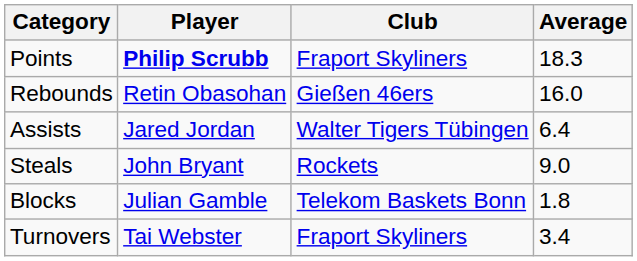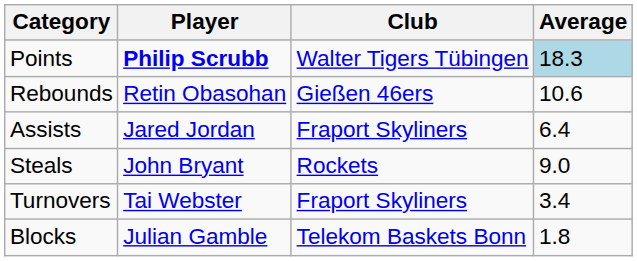 <table class="wikitable">
 <tr>
 <th>Category</th>
 <th>Player</th>
 <th>Club</th>
 <th>Average</th>
 </tr>
 <tr>
 <td>Points</td>
 <td><strong> <a href='#'>Philip Scrubb</a></strong></td>
-<td><a href='#'>Fraport Skyliners</a></td>
-<td>18.3</td>
+<td><a href='#'>Walter Tigers Tübingen</a></td>
+<td style="background: lightblue;">18.3</td>
 </tr>
 <tr>
 <td>Rebounds</td>
 <td> <a href='#'>Retin Obasohan</a></td>
 <td><a href='#'>Gießen 46ers</a></td>
-<td>16.0</td>
+<td>10.6</td>
 </tr>
 <tr>
 <td>Assists</td>
 <td> <a href='#'>Jared Jordan</a></td>
-<td><a href='#'>Walter Tigers Tübingen</a></td>
+<td><a href='#'>Fraport Skyliners</a></td>
 <td>6.4</td>
 </tr>
 <tr>
 <td>Steals</td>
 <td> <a href='#'>John Bryant</a></td>
 <td><a href='#'>Rockets</a></td>
 <td>9.0</td>
 </tr>
 <tr>
+<td>Turnovers</td>
+<td> <a href='#'>Tai Webster</a></td>
+<td><a href='#'>Fraport Skyliners</a></td>
+<td>3.4</td>
+</tr>
+<tr>
 <td>Blocks</td>
 <td> <a href='#'>Julian Gamble</a></td>
 <td><a href='#'>Telekom Baskets Bonn</a></td>
 <td>1.8</td>
 </tr>
-<tr>
-<td>Turnovers</td>
-<td> <a href='#'>Tai Webster</a></td>
-<td><a href='#'>Fraport Skyliners</a></td>
-<td>3.4</td>
-</tr>
 </table>
